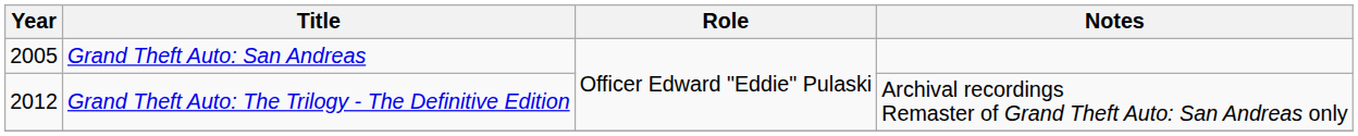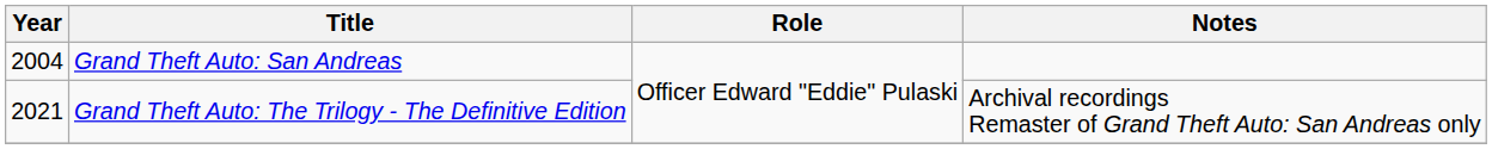 <table class="wikitable">
 <tr>
 <th>Year</th>
 <th>Title</th>
 <th>Role</th>
 <th>Notes</th>
 </tr>
 <tr>
-<td>2005</td>
+<td>2004</td>
 <td><em><a href='#'>Grand Theft Auto: San Andreas</a></em></td>
 <td rowspan="2">Officer Edward "Eddie" Pulaski</td>
 <td></td>
 </tr>
 <tr>
-<td>2012</td>
+<td>2021</td>
 <td><em><a href='#'>Grand Theft Auto: The Trilogy - The Definitive Edition</a></em></td>
 <td>Archival recordings<br>Remaster of <em>Grand Theft Auto: San Andreas</em> only</td>
 </tr>
 <tr>
 </tr>
 </table>
